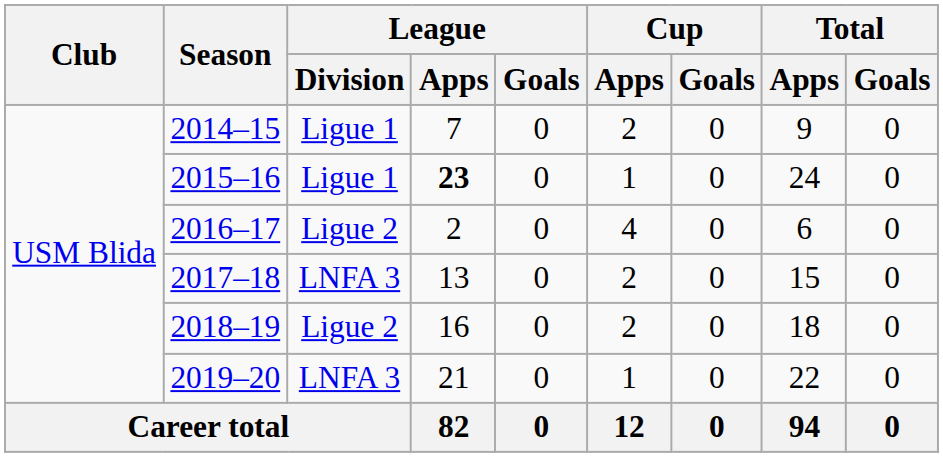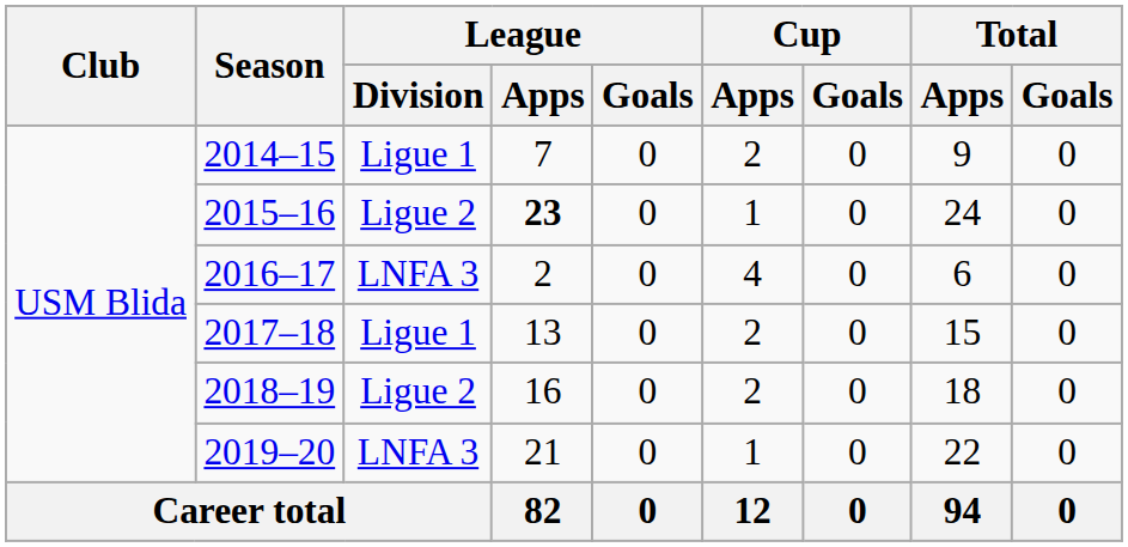 <table class="wikitable" style="text-align: center">
 <tr>
 <th rowspan="2">Club</th>
 <th rowspan="2">Season</th>
 <th colspan="3">League</th>
 <th colspan="2">Cup</th>
 <th colspan="2">Total</th>
 </tr>
 <tr>
 <th>Division</th>
 <th>Apps</th>
 <th>Goals</th>
 <th>Apps</th>
 <th>Goals</th>
 <th>Apps</th>
 <th>Goals</th>
 </tr>
 <tr>
 <td rowspan="6" valign="center"><a href='#'>USM Blida</a></td>
 <td><a href='#'>2014–15</a></td>
 <td><a href='#'>Ligue 1</a></td>
 <td>7</td>
 <td>0</td>
 <td>2</td>
 <td>0</td>
 <td>9</td>
 <td>0</td>
 </tr>
 <tr>
 <td><a href='#'>2015–16</a></td>
-<td><a href='#'>Ligue 1</a></td>
+<td><a href='#'>Ligue 2</a></td>
 <td><strong>23</strong></td>
 <td>0</td>
 <td>1</td>
 <td>0</td>
 <td>24</td>
 <td>0</td>
 </tr>
 <tr>
 <td><a href='#'>2016–17</a></td>
-<td><a href='#'>Ligue 2</a></td>
+<td><a href='#'>LNFA 3</a></td>
 <td>2</td>
 <td>0</td>
 <td>4</td>
 <td>0</td>
 <td>6</td>
 <td>0</td>
 </tr>
 <tr>
 <td><a href='#'>2017–18</a></td>
-<td><a href='#'>LNFA 3</a></td>
+<td><a href='#'>Ligue 1</a></td>
 <td>13</td>
 <td>0</td>
 <td>2</td>
 <td>0</td>
 <td>15</td>
 <td>0</td>
 </tr>
 <tr>
 <td><a href='#'>2018–19</a></td>
 <td><a href='#'>Ligue 2</a></td>
 <td>16</td>
 <td>0</td>
 <td>2</td>
 <td>0</td>
 <td>18</td>
 <td>0</td>
 </tr>
 <tr>
 <td><a href='#'>2019–20</a></td>
 <td><a href='#'>LNFA 3</a></td>
 <td>21</td>
 <td>0</td>
 <td>1</td>
 <td>0</td>
 <td>22</td>
 <td>0</td>
 </tr>
 <tr>
 <th colspan="3">Career total</th>
 <th>82</th>
 <th>0</th>
 <th>12</th>
 <th>0</th>
 <th>94</th>
 <th>0</th>
 </tr>
 </table>
